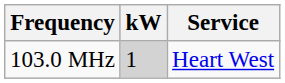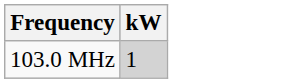 <table class="wikitable sortable">
 <tr>
 <th>Frequency</th>
 <th>kW</th>
-<th>Service</th>
 </tr>
 <tr>
 <td>103.0 MHz</td>
 <td style="background: lightgrey;">1</td>
-<td><a href='#'>Heart West</a></td>
 </tr>
 </table>
